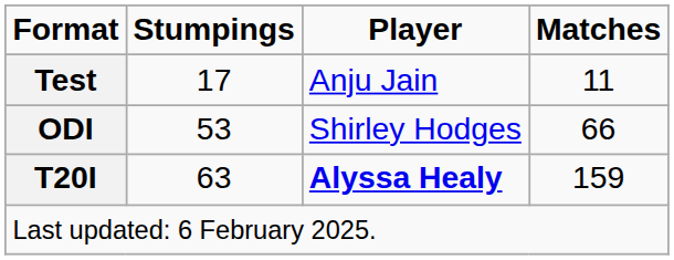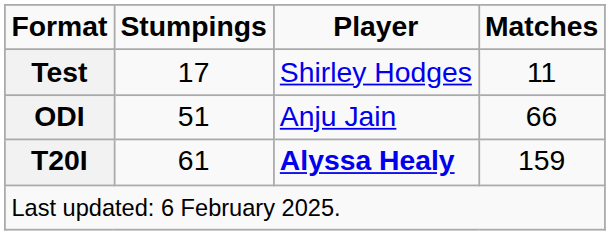 <table class="wikitable" style="text-align:center;">
 <tr>
 <td style="text-align:center;"><strong>Format</strong></td>
 <td style="text-align:center;"><strong>Stumpings</strong></td>
 <td style="text-align:center;"><strong>Player</strong></td>
 <td style="text-align:center;"><strong>Matches</strong></td>
 </tr>
 <tr>
 <th>Test</th>
 <td>17</td>
-<td style="text-align:left;"> <a href='#'>Anju Jain</a></td>
+<td style="text-align:left;"> <a href='#'>Shirley Hodges</a></td>
 <td>11</td>
 </tr>
 <tr>
 <th>ODI</th>
-<td>53</td>
-<td style="text-align:left;"> <a href='#'>Shirley Hodges</a></td>
+<td>51</td>
+<td style="text-align:left;"> <a href='#'>Anju Jain</a></td>
 <td>66</td>
 </tr>
 <tr>
 <th>T20I</th>
-<td>63</td>
+<td>61</td>
 <td style="text-align:left;"> <strong><a href='#'>Alyssa Healy</a></strong></td>
 <td>159</td>
 </tr>
 <tr>
 <td colspan=4 style="text-align:left;"><small>Last updated: 6 February 2025.</small></td>
 </tr>
 </table>
